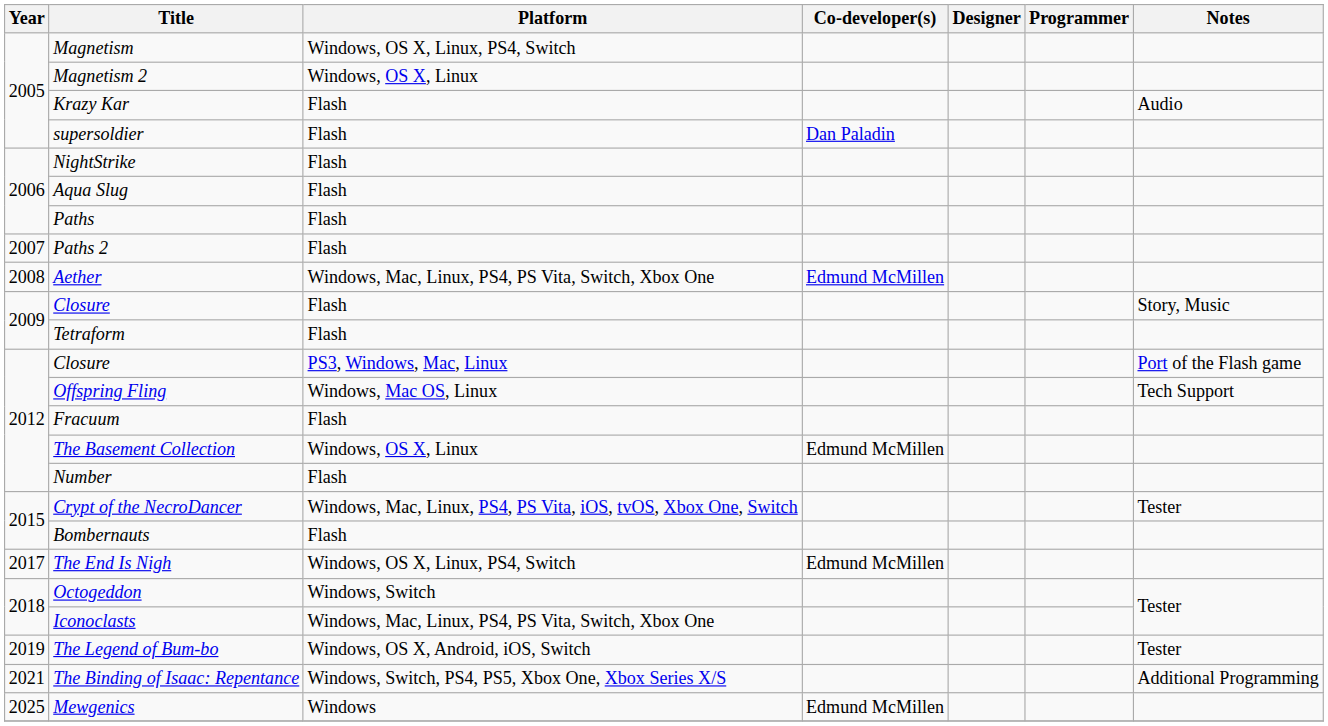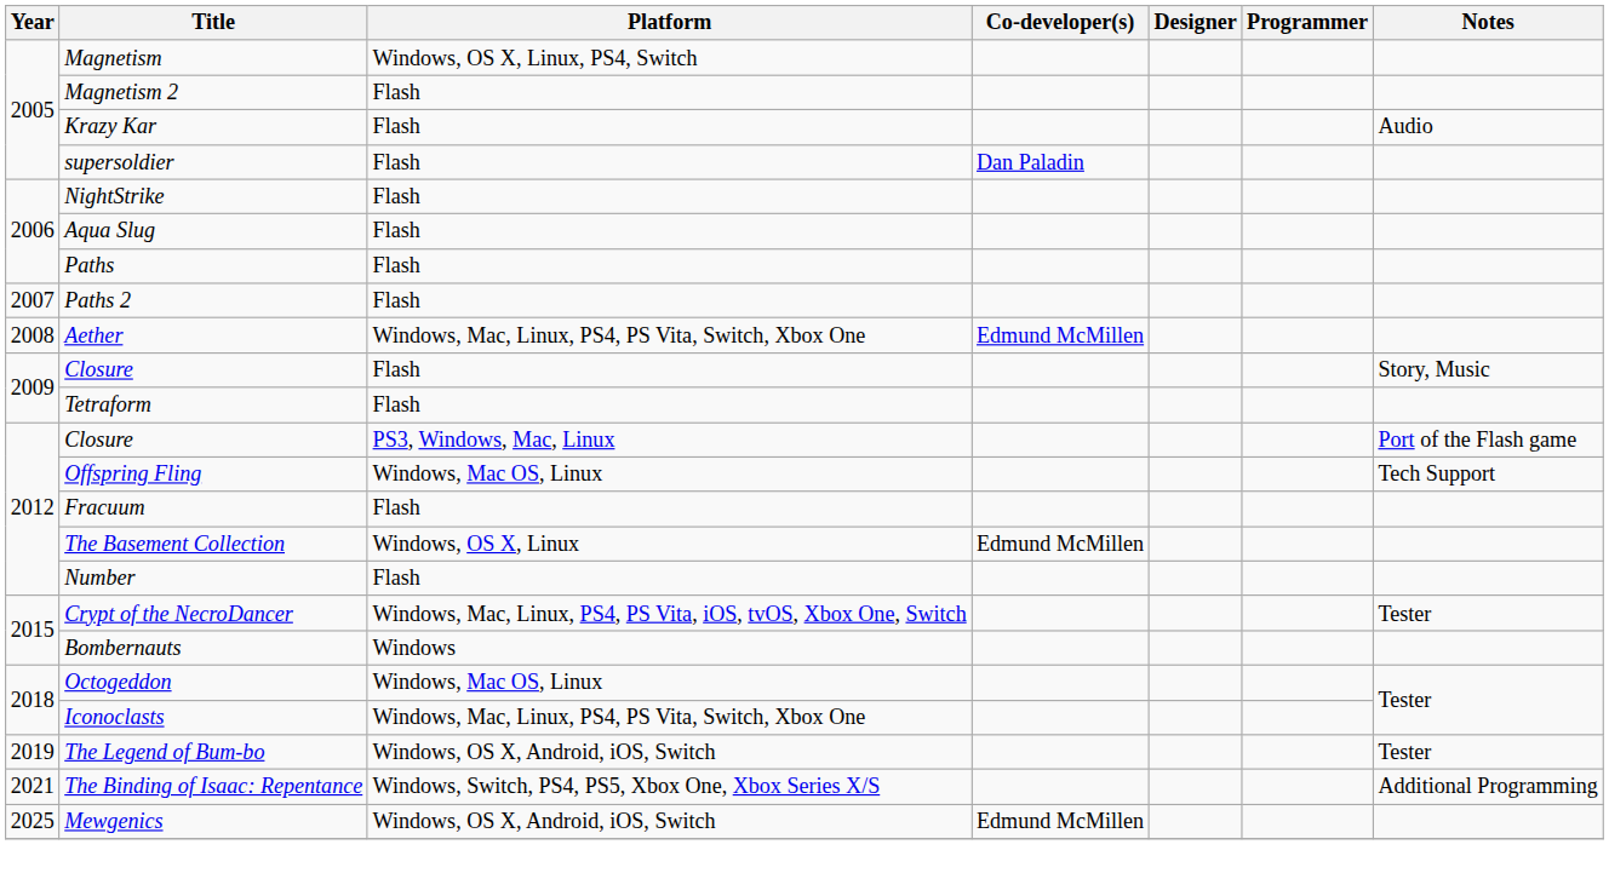 <table class="wikitable">
 <tr>
 <th>Year</th>
 <th>Title</th>
 <th>Platform</th>
 <th>Co-developer(s)</th>
 <th>Designer</th>
 <th>Programmer</th>
 <th>Notes</th>
 </tr>
 <tr>
 <td rowspan="4" scope="row" style="text-align:left;">2005</td>
 <td style="text-align:left;"><em>Magnetism</em></td>
 <td>Windows, OS X, Linux, PS4, Switch</td>
 <td></td>
 <td></td>
 <td></td>
 <td style="text-align:left;"></td>
 </tr>
 <tr>
 <td style="text-align:left;"><em>Magnetism 2</em></td>
-<td>Windows, <a href='#'>OS X</a>, Linux</td>
+<td>Flash</td>
 <td></td>
 <td></td>
 <td></td>
 <td style="text-align:left;"></td>
 </tr>
 <tr>
 <td style="text-align:left;"><em>Krazy Kar</em></td>
 <td>Flash</td>
 <td></td>
 <td></td>
 <td></td>
 <td style="text-align:left;">Audio</td>
 </tr>
 <tr>
 <td style="text-align:left;"><em>supersoldier</em></td>
 <td>Flash</td>
 <td><a href='#'>Dan Paladin</a></td>
 <td></td>
 <td></td>
 <td style="text-align:left;"></td>
 </tr>
 <tr>
 <td rowspan="3" scope="row" style="text-align:left;">2006</td>
 <td style="text-align:left;"><em>NightStrike</em></td>
 <td>Flash</td>
 <td></td>
 <td></td>
 <td></td>
 <td style="text-align:left;"></td>
 </tr>
 <tr>
 <td style="text-align:left;"><em>Aqua Slug</em></td>
 <td>Flash</td>
 <td></td>
 <td></td>
 <td></td>
 <td style="text-align:left;"></td>
 </tr>
 <tr>
 <td style="text-align:left;"><em>Paths</em></td>
 <td>Flash</td>
 <td></td>
 <td></td>
 <td></td>
 <td style="text-align:left;"></td>
 </tr>
 <tr>
 <td>2007</td>
 <td style="text-align:left;"><em>Paths 2</em></td>
 <td>Flash</td>
 <td></td>
 <td></td>
 <td></td>
 <td style="text-align:left;"></td>
 </tr>
 <tr>
 <td>2008</td>
 <td style="text-align:left;"><em><a href='#'>Aether</a></em></td>
 <td>Windows, Mac, Linux, PS4, PS Vita, Switch, Xbox One</td>
 <td><a href='#'>Edmund McMillen</a></td>
 <td></td>
 <td></td>
 <td style="text-align:left;"></td>
 </tr>
 <tr>
 <td rowspan="2" scope="row" style="text-align:left;">2009</td>
 <td style="text-align:left;"><em><a href='#'>Closure</a></em></td>
 <td>Flash</td>
 <td></td>
 <td></td>
 <td></td>
 <td style="text-align:left;">Story, Music</td>
 </tr>
 <tr>
 <td style="text-align:left;"><em>Tetraform</em></td>
 <td>Flash</td>
 <td></td>
 <td></td>
 <td></td>
 <td style="text-align:left;"></td>
 </tr>
 <tr>
 <td rowspan="5" scope="row" style="text-align:left;">2012</td>
 <td style="text-align:left;"><em>Closure</em></td>
 <td><a href='#'>PS3</a>, <a href='#'>Windows</a>, <a href='#'>Mac</a>, <a href='#'>Linux</a></td>
 <td></td>
 <td></td>
 <td></td>
 <td><a href='#'>Port</a> of the Flash game</td>
 </tr>
 <tr>
 <td style="text-align:left;"><em><a href='#'>Offspring Fling</a></em></td>
 <td>Windows, <a href='#'>Mac OS</a>, Linux</td>
 <td></td>
 <td></td>
 <td></td>
 <td style="text-align:left;">Tech Support</td>
 </tr>
 <tr>
 <td style="text-align:left;"><em>Fracuum</em></td>
 <td>Flash</td>
 <td></td>
 <td></td>
 <td></td>
 <td style="text-align:left;"></td>
 </tr>
 <tr>
 <td style="text-align:left;"><em><a href='#'>The Basement Collection</a></em></td>
 <td>Windows, <a href='#'>OS X</a>, Linux</td>
 <td>Edmund McMillen</td>
 <td></td>
 <td></td>
 <td style="text-align:left;"></td>
 </tr>
 <tr>
 <td style="text-align:left;"><em>Number</em></td>
 <td>Flash</td>
 <td></td>
 <td></td>
 <td></td>
 <td style="text-align:left;"></td>
 </tr>
 <tr>
 <td rowspan="2" scope="row" style="text-align:left;">2015</td>
 <td style="text-align:left;"><em><a href='#'>Crypt of the NecroDancer</a></em></td>
 <td>Windows, Mac, Linux, <a href='#'>PS4</a>, <a href='#'>PS Vita</a>, <a href='#'>iOS</a>, <a href='#'>tvOS</a>, <a href='#'>Xbox One</a>, <a href='#'>Switch</a></td>
 <td></td>
 <td></td>
 <td></td>
 <td style="text-align:left;">Tester</td>
 </tr>
 <tr>
 <td style="text-align:left;"><em>Bombernauts</em></td>
-<td>Flash</td>
+<td>Windows</td>
 <td></td>
-<td></td>
-<td></td>
-<td style="text-align:left;"></td>
-</tr>
-<tr>
-<td>2017</td>
-<td style="text-align:left;"><em><a href='#'>The End Is Nigh</a></em></td>
-<td>Windows, OS X, Linux, PS4, Switch</td>
-<td>Edmund McMillen</td>
 <td></td>
 <td></td>
 <td style="text-align:left;"></td>
 </tr>
 <tr>
 <td rowspan="2" scope="row" style="text-align:left;">2018</td>
 <td style="text-align:left;"><em><a href='#'>Octogeddon</a></em></td>
-<td>Windows, Switch</td>
+<td>Windows, <a href='#'>Mac OS</a>, Linux</td>
 <td></td>
 <td></td>
 <td></td>
 <td rowspan="2" scope="row" style="text-align:left;">Tester</td>
 </tr>
 <tr>
 <td style="text-align:left;"><em><a href='#'>Iconoclasts</a></em></td>
 <td>Windows, Mac, Linux, PS4, PS Vita, Switch, Xbox One</td>
 <td></td>
 <td></td>
 <td></td>
 </tr>
 <tr>
 <td>2019</td>
 <td style="text-align:left;"><em><a href='#'>The Legend of Bum-bo</a></em></td>
 <td>Windows, OS X, Android, iOS, Switch</td>
 <td></td>
 <td></td>
 <td></td>
 <td style="text-align:left;">Tester</td>
 </tr>
 <tr>
 <td>2021</td>
 <td style="text-align:left;"><em><a href='#'>The Binding of Isaac: Repentance</a></em></td>
 <td>Windows, Switch, PS4, PS5, Xbox One, <a href='#'>Xbox Series X/S</a></td>
 <td></td>
 <td></td>
 <td></td>
 <td style="text-align:left;">Additional Programming</td>
 </tr>
 <tr>
 <td>2025</td>
 <td style="text-align:left;"><em><a href='#'>Mewgenics</a></em></td>
-<td>Windows</td>
+<td>Windows, OS X, Android, iOS, Switch</td>
 <td>Edmund McMillen</td>
 <td></td>
 <td></td>
 <td style="text-align:left;"></td>
 </tr>
 <tr>
 </tr>
 </table>
